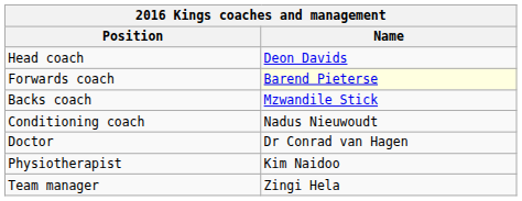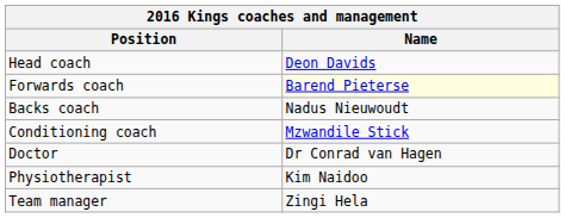 <table class="wikitable sortable" style="text-align:left; font-size:90%; width:30%">
 <tr>
 <th colspan=100%>2016 Kings coaches and management</th>
 </tr>
 <tr>
 <th style="width:50%;">Position</th>
 <th style="width:50%;">Name</th>
 </tr>
 <tr>
 <td>Head coach</td>
 <td><a href='#'>Deon Davids</a></td>
 </tr>
 <tr>
 <td>Forwards coach</td>
 <td style="background: lightyellow;"><a href='#'>Barend Pieterse</a></td>
 </tr>
 <tr>
 <td>Backs coach</td>
-<td><a href='#'>Mzwandile Stick</a></td>
+<td>Nadus Nieuwoudt</td>
 </tr>
 <tr>
 <td>Conditioning coach</td>
-<td>Nadus Nieuwoudt</td>
+<td><a href='#'>Mzwandile Stick</a></td>
 </tr>
 <tr>
 <td>Doctor</td>
 <td>Dr Conrad van Hagen</td>
 </tr>
 <tr>
 <td>Physiotherapist</td>
 <td>Kim Naidoo</td>
 </tr>
 <tr>
 <td>Team manager</td>
 <td>Zingi Hela</td>
 </tr>
 </table>
